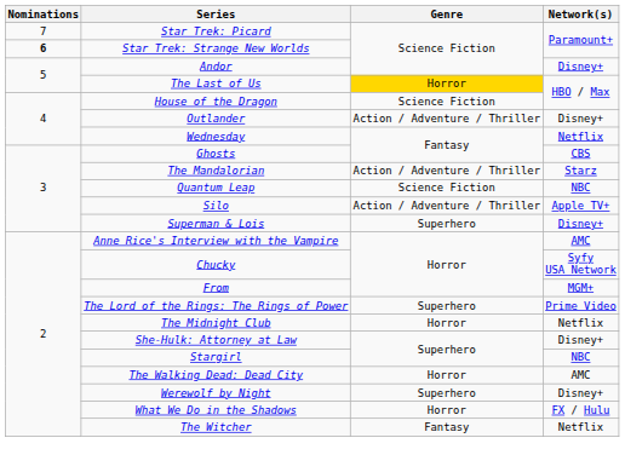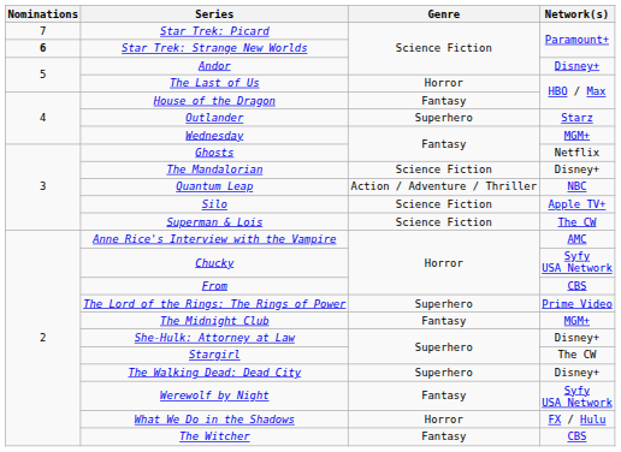 <table class="wikitable right" style="text-align:center">
 <tr>
 <th scope="col" style="text-align:center;">Nominations</th>
 <th scope="col" style="text-align:center;">Series</th>
 <th scope="col" style="text-align:center;">Genre</th>
 <th scope="col" style="text-align:center;">Network(s)</th>
 </tr>
 <tr>
 <td scope=row style="text-align:center">7</td>
 <td><em><a href='#'>Star Trek: Picard</a></em></td>
 <td rowspan="3">Science Fiction</td>
 <td rowspan="2"><a href='#'>Paramount+</a></td>
 </tr>
 <tr>
 <td scope=row style="text-align:center"><strong>6</strong></td>
 <td><em><a href='#'>Star Trek: Strange New Worlds</a></em></td>
 </tr>
 <tr>
 <td rowspan="2" scope=row style="text-align:center">5</td>
 <td><em><a href='#'>Andor</a></em></td>
 <td><a href='#'>Disney+</a></td>
 </tr>
 <tr>
 <td><em><a href='#'>The Last of Us</a></em></td>
-<td style="background: gold;">Horror</td>
+<td>Horror</td>
 <td rowspan="2"><a href='#'>HBO</a> / <a href='#'>Max</a></td>
 </tr>
 <tr>
 <td rowspan="3" scope=row style="text-align:center">4</td>
 <td><em><a href='#'>House of the Dragon</a></em></td>
-<td>Science Fiction</td>
+<td>Fantasy</td>
 </tr>
 <tr>
 <td><em><a href='#'>Outlander</a></em></td>
-<td>Action / Adventure / Thriller</td>
-<td>Disney+</td>
+<td>Superhero</td>
+<td><a href='#'>Starz</a></td>
 </tr>
 <tr>
 <td><em><a href='#'>Wednesday</a></em></td>
 <td rowspan="2">Fantasy</td>
-<td><a href='#'>Netflix</a></td>
+<td><a href='#'>MGM+</a></td>
 </tr>
 <tr>
 <td rowspan="5" scope=row style="text-align:center">3</td>
 <td><em><a href='#'>Ghosts</a></em></td>
-<td><a href='#'>CBS</a></td>
+<td>Netflix</td>
 </tr>
 <tr>
 <td><em><a href='#'>The Mandalorian</a></em></td>
-<td>Action / Adventure / Thriller</td>
-<td><a href='#'>Starz</a></td>
+<td>Science Fiction</td>
+<td>Disney+</td>
 </tr>
 <tr>
 <td><em><a href='#'>Quantum Leap</a></em></td>
-<td>Science Fiction</td>
+<td>Action / Adventure / Thriller</td>
 <td><a href='#'>NBC</a></td>
 </tr>
 <tr>
 <td><em><a href='#'>Silo</a></em></td>
-<td>Action / Adventure / Thriller</td>
+<td>Science Fiction</td>
 <td><a href='#'>Apple TV+</a></td>
 </tr>
 <tr>
 <td><em><a href='#'>Superman & Lois</a></em></td>
-<td>Superhero</td>
-<td><a href='#'>Disney+</a></td>
+<td>Science Fiction</td>
+<td><a href='#'>The CW</a></td>
 </tr>
 <tr>
 <td rowspan="11" scope=row style="text-align:center">2</td>
 <td><em><a href='#'>Anne Rice's Interview with the Vampire</a></em></td>
 <td rowspan="3">Horror</td>
 <td><a href='#'>AMC</a></td>
 </tr>
 <tr>
 <td><em><a href='#'>Chucky</a></em></td>
 <td><a href='#'>Syfy</a><br><a href='#'>USA Network</a></td>
 </tr>
 <tr>
 <td><em><a href='#'>From</a></em></td>
-<td><a href='#'>MGM+</a></td>
+<td><a href='#'>CBS</a></td>
 </tr>
 <tr>
 <td><em><a href='#'>The Lord of the Rings: The Rings of Power</a></em></td>
 <td>Superhero</td>
 <td><a href='#'>Prime Video</a></td>
 </tr>
 <tr>
 <td><em><a href='#'>The Midnight Club</a></em></td>
-<td>Horror</td>
-<td>Netflix</td>
+<td>Fantasy</td>
+<td><a href='#'>MGM+</a></td>
 </tr>
 <tr>
 <td><em><a href='#'>She-Hulk: Attorney at Law</a></em></td>
 <td rowspan="2">Superhero</td>
 <td>Disney+</td>
 </tr>
 <tr>
 <td><em><a href='#'>Stargirl</a></em></td>
-<td><a href='#'>NBC</a></td>
+<td>The CW</td>
 </tr>
 <tr>
 <td><em><a href='#'>The Walking Dead: Dead City</a></em></td>
-<td>Horror</td>
-<td>AMC</td>
+<td>Superhero</td>
+<td>Disney+</td>
 </tr>
 <tr>
 <td><em><a href='#'>Werewolf by Night</a></em></td>
-<td>Superhero</td>
-<td>Disney+</td>
+<td>Fantasy</td>
+<td><a href='#'>Syfy</a><br><a href='#'>USA Network</a></td>
 </tr>
 <tr>
 <td><em><a href='#'>What We Do in the Shadows</a></em></td>
 <td>Horror</td>
 <td><a href='#'>FX</a> / <a href='#'>Hulu</a></td>
 </tr>
 <tr>
 <td><em><a href='#'>The Witcher</a></em></td>
 <td>Fantasy</td>
-<td>Netflix</td>
+<td><a href='#'>CBS</a></td>
 </tr>
 </table>
